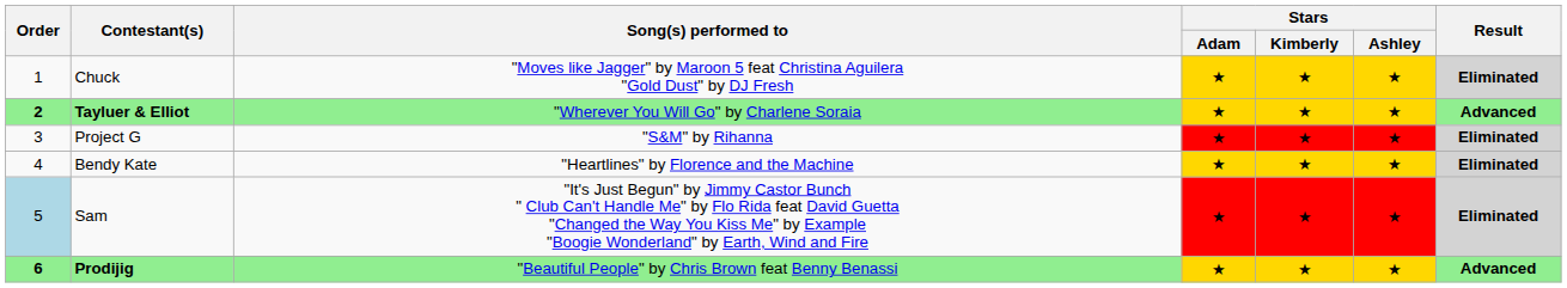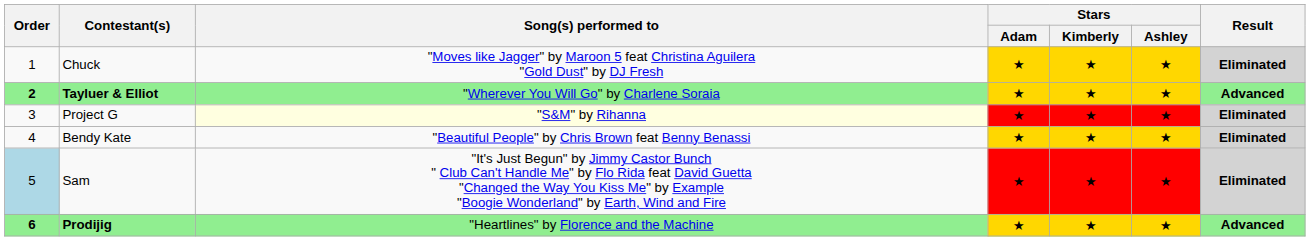 <table class="wikitable" style="text-align:center;">
 <tr>
 <th style="width:2%;" rowspan="2">Order</th>
 <th style="width:7%;" rowspan="2">Contestant(s)</th>
 <th style="width:41%;" rowspan="2">Song(s) performed to</th>
 <th style="width:9%;" colspan="3">Stars</th>
 <th style="width:5%;" rowspan="2">Result</th>
 </tr>
 <tr>
 <th style="width:3%;">Adam</th>
 <th style="width:3%;">Kimberly</th>
 <th style="width:3%;">Ashley</th>
 </tr>
 <tr>
 <td>1</td>
 <td style="text-align:left;">Chuck</td>
 <td>"<a href='#'>Moves like Jagger</a>" by <a href='#'>Maroon 5</a> feat <a href='#'>Christina Aguilera</a> <br> "<a href='#'>Gold Dust</a>" by <a href='#'>DJ Fresh</a></td>
 <td style="background:gold;">★</td>
 <td style="background:gold;">★</td>
 <td style="background:gold;">★</td>
 <td style="background:lightgrey;"><strong>Eliminated</strong></td>
 </tr>
 <tr style="background:lightgreen;">
 <td><strong>2</strong></td>
 <td style="text-align:left;"><strong>Tayluer & Elliot</strong></td>
 <td>"<a href='#'>Wherever You Will Go</a>" by <a href='#'>Charlene Soraia</a></td>
 <td style="background:gold;">★</td>
 <td style="background:gold;">★</td>
 <td style="background:gold;">★</td>
 <td><strong>Advanced</strong></td>
 </tr>
 <tr>
 <td>3</td>
 <td style="text-align:left;">Project G</td>
-<td>"<a href='#'>S&M</a>" by <a href='#'>Rihanna</a></td>
+<td style="background: lightyellow;">"<a href='#'>S&M</a>" by <a href='#'>Rihanna</a></td>
 <td style="background:red;">★</td>
 <td style="background:red;">★</td>
 <td style="background:red;">★</td>
 <td style="background:lightgrey;"><strong>Eliminated</strong></td>
 </tr>
 <tr>
 <td>4</td>
 <td style="text-align:left;">Bendy Kate</td>
-<td>"Heartlines" by <a href='#'>Florence and the Machine</a></td>
+<td>"<a href='#'>Beautiful People</a>" by <a href='#'>Chris Brown</a> feat <a href='#'>Benny Benassi</a></td>
 <td style="background:gold;">★</td>
 <td style="background:gold;">★</td>
 <td style="background:gold;">★</td>
 <td style="background:lightgrey;"><strong>Eliminated</strong></td>
 </tr>
 <tr>
 <td style="background: lightblue;">5</td>
 <td style="text-align:left;">Sam</td>
 <td>"It's Just Begun" by <a href='#'>Jimmy Castor Bunch</a> <br>" <a href='#'>Club Can't Handle Me</a>" by <a href='#'>Flo Rida</a> feat <a href='#'>David Guetta</a> <br> "<a href='#'>Changed the Way You Kiss Me</a>" by <a href='#'>Example</a> <br> "<a href='#'>Boogie Wonderland</a>" by <a href='#'>Earth, Wind and Fire</a></td>
 <td style="background:red;">★</td>
 <td style="background:red;">★</td>
 <td style="background:red;">★</td>
 <td style="background:lightgrey;"><strong>Eliminated</strong></td>
 </tr>
 <tr style="background:lightgreen;">
 <td><strong>6</strong></td>
 <td style="text-align:left;"><strong>Prodijig</strong></td>
-<td>"<a href='#'>Beautiful People</a>" by <a href='#'>Chris Brown</a> feat <a href='#'>Benny Benassi</a></td>
+<td>"Heartlines" by <a href='#'>Florence and the Machine</a></td>
 <td style="background:gold;">★</td>
 <td style="background:gold;">★</td>
 <td style="background:gold;">★</td>
 <td><strong>Advanced</strong></td>
 </tr>
 </table>
